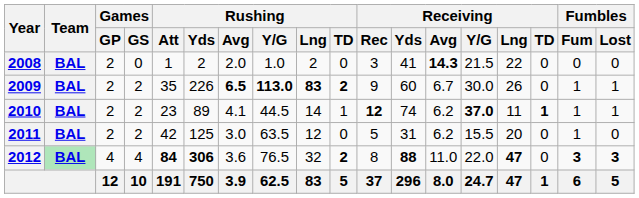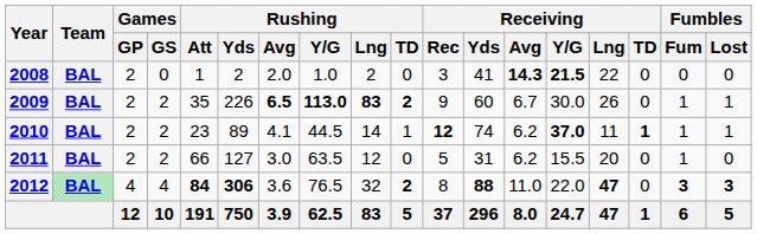 <table class="wikitable" style="text-align:center;">
 <tr>
 <th rowspan="2">Year</th>
 <th rowspan="2">Team</th>
 <th colspan="2">Games</th>
 <th colspan="6">Rushing</th>
 <th colspan="6">Receiving</th>
 <th colspan="2">Fumbles</th>
 </tr>
 <tr>
 <th>GP</th>
 <th>GS</th>
 <th>Att</th>
 <th>Yds</th>
 <th>Avg</th>
 <th>Y/G</th>
 <th>Lng</th>
 <th>TD</th>
 <th>Rec</th>
 <th>Yds</th>
 <th>Avg</th>
 <th>Y/G</th>
 <th>Lng</th>
 <th>TD</th>
 <th>Fum</th>
 <th>Lost</th>
 </tr>
 <tr>
 <th><a href='#'>2008</a></th>
 <th><a href='#'>BAL</a></th>
 <td>2</td>
 <td>0</td>
 <td>1</td>
 <td>2</td>
 <td>2.0</td>
 <td>1.0</td>
 <td>2</td>
 <td>0</td>
 <td>3</td>
 <td>41</td>
 <td><strong>14.3</strong></td>
-<td>21.5</td>
+<td><strong>21.5</strong></td>
 <td>22</td>
 <td>0</td>
 <td>0</td>
 <td>0</td>
 </tr>
 <tr>
 <th><a href='#'>2009</a></th>
 <th><a href='#'>BAL</a></th>
 <td>2</td>
 <td>2</td>
 <td>35</td>
 <td>226</td>
 <td><strong>6.5</strong></td>
 <td><strong>113.0</strong></td>
 <td><strong>83</strong></td>
 <td><strong>2</strong></td>
 <td>9</td>
 <td>60</td>
 <td>6.7</td>
 <td>30.0</td>
 <td>26</td>
 <td>0</td>
 <td>1</td>
 <td>1</td>
 </tr>
 <tr>
 <th><a href='#'>2010</a></th>
 <th><a href='#'>BAL</a></th>
 <td>2</td>
 <td>2</td>
 <td>23</td>
 <td>89</td>
 <td>4.1</td>
 <td>44.5</td>
 <td>14</td>
 <td>1</td>
 <td><strong>12</strong></td>
 <td>74</td>
 <td>6.2</td>
 <td><strong>37.0</strong></td>
 <td>11</td>
 <td><strong>1</strong></td>
 <td>1</td>
 <td>1</td>
 </tr>
 <tr>
 <th><a href='#'>2011</a></th>
 <th><a href='#'>BAL</a></th>
 <td>2</td>
 <td>2</td>
-<td>42</td>
-<td>125</td>
+<td>66</td>
+<td>127</td>
 <td>3.0</td>
 <td>63.5</td>
 <td>12</td>
 <td>0</td>
 <td>5</td>
 <td>31</td>
 <td>6.2</td>
 <td>15.5</td>
 <td>20</td>
 <td>0</td>
 <td>1</td>
 <td>0</td>
 </tr>
 <tr>
 <th><a href='#'>2012</a></th>
 <th style="background:#afe6ba; width:3em;"><a href='#'>BAL</a></th>
 <td>4</td>
 <td>4</td>
 <td><strong>84</strong></td>
 <td><strong>306</strong></td>
 <td>3.6</td>
 <td>76.5</td>
 <td>32</td>
 <td><strong>2</strong></td>
 <td>8</td>
 <td><strong>88</strong></td>
 <td>11.0</td>
 <td>22.0</td>
 <td><strong>47</strong></td>
 <td>0</td>
 <td><strong>3</strong></td>
 <td><strong>3</strong></td>
 </tr>
 <tr>
 <th colspan="2"></th>
 <th>12</th>
 <th>10</th>
 <th>191</th>
 <th>750</th>
 <th>3.9</th>
 <th>62.5</th>
 <th>83</th>
 <th>5</th>
 <th>37</th>
 <th>296</th>
 <th>8.0</th>
 <th>24.7</th>
 <th>47</th>
 <th>1</th>
 <th>6</th>
 <th>5</th>
 </tr>
 </table>
